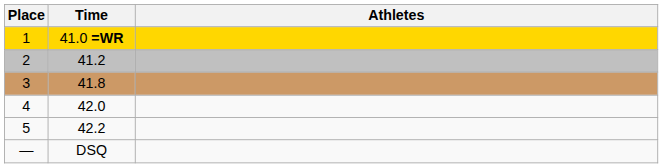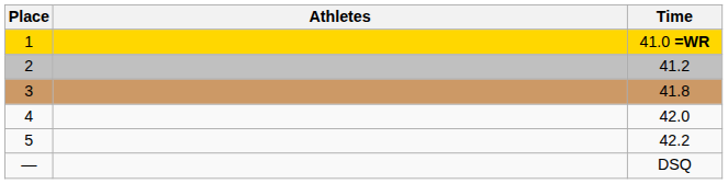 <table class=wikitable style="text-align:center">
 <tr>
 <th width=20>Place</th>
+<th width=580>Athletes</th>
 <th width=90>Time</th>
-<th width=580>Athletes</th>
 </tr>
 <tr bgcolor=gold>
 <td>1</td>
+<td align=left></td>
 <td>41.0 <strong>=WR</strong></td>
-<td align=left></td>
 </tr>
 <tr bgcolor=silver>
 <td>2</td>
+<td align=left></td>
 <td>41.2</td>
-<td align=left></td>
 </tr>
 <tr bgcolor=cc9966>
 <td>3</td>
+<td align=left></td>
 <td>41.8</td>
-<td align=left></td>
 </tr>
 <tr>
 <td>4</td>
+<td align=left></td>
 <td>42.0</td>
-<td align=left></td>
 </tr>
 <tr>
 <td>5</td>
+<td align=left></td>
 <td>42.2</td>
-<td align=left></td>
 </tr>
 <tr>
 <td>—</td>
+<td align=left></td>
 <td>DSQ</td>
-<td align=left></td>
 </tr>
 </table>
